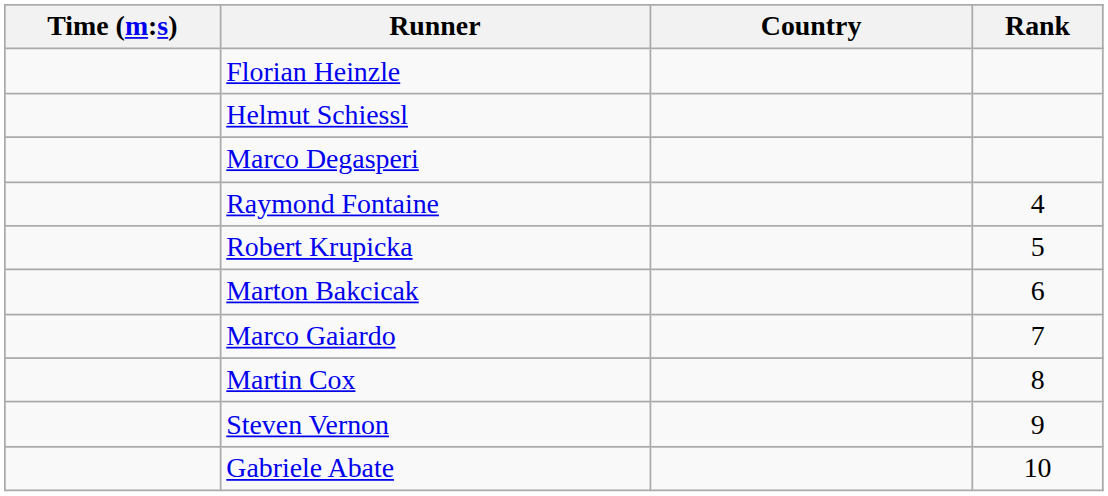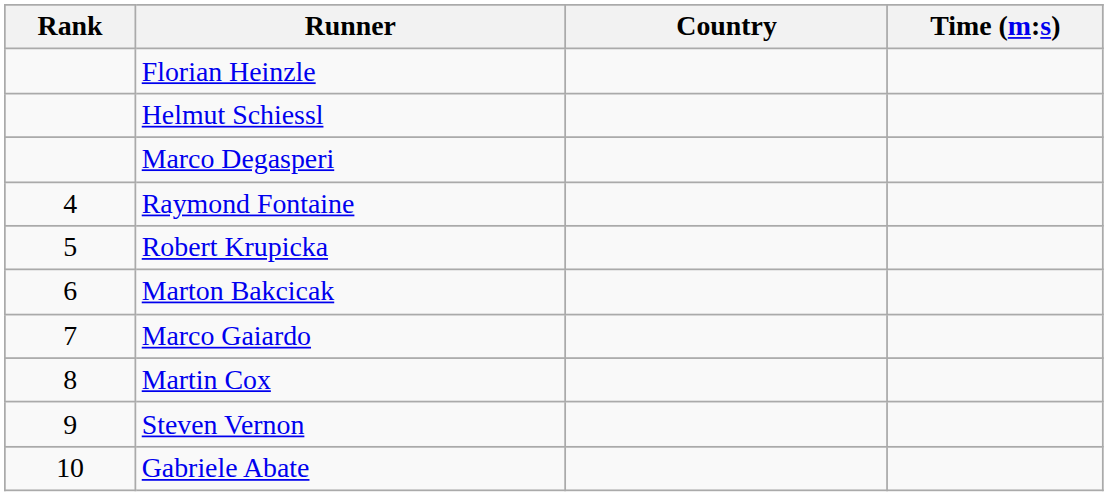 <table class="wikitable" width=50%>
 <tr>
-<th width=10%>Time (<a href='#'>m</a>:<a href='#'>s</a>)</th>
+<th width=5%>Rank</th>
 <th width=20%>Runner</th>
 <th width=15%>Country</th>
-<th width=5%>Rank</th>
+<th width=10%>Time (<a href='#'>m</a>:<a href='#'>s</a>)</th>
 </tr>
 <tr align="center">
 <td></td>
 <td align="left"><a href='#'>Florian Heinzle</a></td>
 <td align="left"></td>
 <td></td>
 </tr>
 <tr align="center">
 <td></td>
 <td align="left"><a href='#'>Helmut Schiessl</a></td>
 <td align="left"></td>
 <td></td>
 </tr>
 <tr align="center">
 <td></td>
 <td align="left"><a href='#'>Marco Degasperi</a></td>
 <td align="left"></td>
 <td></td>
 </tr>
 <tr align="center">
-<td></td>
+<td>4</td>
 <td align="left"><a href='#'>Raymond Fontaine</a></td>
 <td align="left"></td>
-<td>4</td>
+<td></td>
 </tr>
 <tr align="center">
-<td></td>
+<td>5</td>
 <td align="left"><a href='#'>Robert Krupicka</a></td>
 <td align="left"></td>
-<td>5</td>
+<td></td>
 </tr>
 <tr align="center">
-<td></td>
+<td>6</td>
 <td align="left"><a href='#'>Marton Bakcicak</a></td>
 <td align="left"></td>
-<td>6</td>
+<td></td>
 </tr>
 <tr align="center">
-<td></td>
+<td>7</td>
 <td align="left"><a href='#'>Marco Gaiardo</a></td>
 <td align="left"></td>
-<td>7</td>
+<td></td>
 </tr>
 <tr align="center">
-<td></td>
+<td>8</td>
 <td align="left"><a href='#'>Martin Cox</a></td>
 <td align="left"></td>
-<td>8</td>
+<td></td>
 </tr>
 <tr align="center">
-<td></td>
+<td>9</td>
 <td align="left"><a href='#'>Steven Vernon</a></td>
 <td align="left"></td>
-<td>9</td>
+<td></td>
 </tr>
 <tr align="center">
-<td></td>
+<td>10</td>
 <td align="left"><a href='#'>Gabriele Abate</a></td>
 <td align="left"></td>
-<td>10</td>
+<td></td>
 </tr>
 </table>
